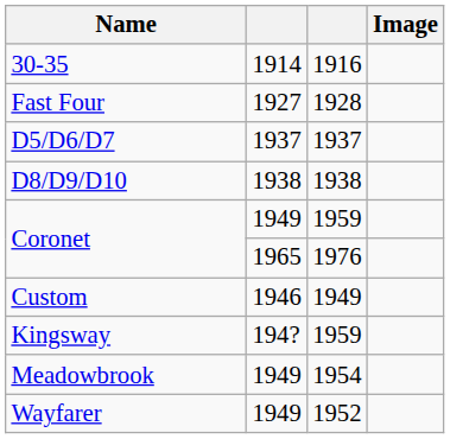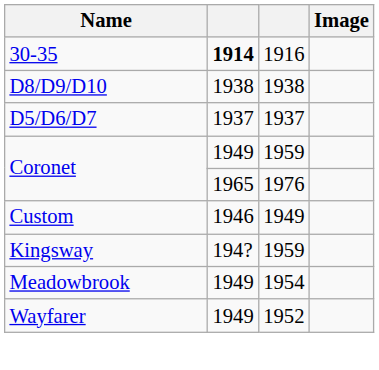 <table class="wikitable sortable">
 <tr>
 <th width=150px>Name</th>
 <th width=px></th>
 <th width=px></th>
 <th width=px>Image</th>
 </tr>
 <tr>
 <td><a href='#'>30-35</a></td>
-<td>1914</td>
+<td><strong>1914</strong></td>
 <td>1916</td>
 <td></td>
 </tr>
 <tr>
-<td><a href='#'>Fast Four</a></td>
-<td>1927</td>
-<td>1928</td>
+<td><a href='#'>D8/D9/D10</a></td>
+<td>1938</td>
+<td>1938</td>
 <td></td>
 </tr>
 <tr>
 <td><a href='#'>D5/D6/D7</a></td>
 <td>1937</td>
 <td>1937</td>
-<td></td>
-</tr>
-<tr>
-<td><a href='#'>D8/D9/D10</a></td>
-<td>1938</td>
-<td>1938</td>
 <td></td>
 </tr>
 <tr>
 <td rowspan=2><a href='#'>Coronet</a></td>
 <td>1949</td>
 <td>1959</td>
 <td></td>
 </tr>
 <tr>
 <td>1965</td>
 <td>1976</td>
 <td></td>
 </tr>
 <tr>
 <td><a href='#'>Custom</a></td>
 <td>1946</td>
 <td>1949</td>
 <td></td>
 </tr>
 <tr>
 <td><a href='#'>Kingsway</a></td>
 <td>194?</td>
 <td>1959</td>
 <td></td>
 </tr>
 <tr>
 <td><a href='#'>Meadowbrook</a></td>
 <td>1949</td>
 <td>1954</td>
 <td></td>
 </tr>
 <tr>
 <td><a href='#'>Wayfarer</a></td>
 <td>1949</td>
 <td>1952</td>
 <td></td>
 </tr>
 </table>
